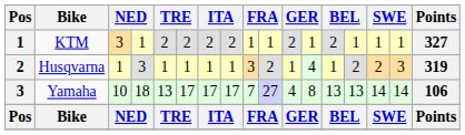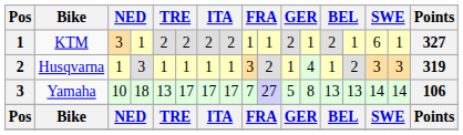 <table class="wikitable" style="font-size: 80%; text-align:center">
 <tr valign="top">
 <th valign="middle">Pos</th>
 <th valign="middle">Bike</th>
 <th colspan=2><a href='#'>NED</a><br></th>
 <th colspan=2><a href='#'>TRE</a><br></th>
 <th colspan=2><a href='#'>ITA</a><br></th>
 <th colspan=2><a href='#'>FRA</a><br></th>
 <th colspan=2><a href='#'>GER</a><br></th>
 <th colspan=2><a href='#'>BEL</a><br></th>
 <th colspan=2><a href='#'>SWE</a><br></th>
 <th valign="middle">Points</th>
 </tr>
 <tr>
 <th>1</th>
 <td><a href='#'>KTM</a></td>
 <td style="background:#ffdf9f;">3</td>
 <td style="background:#ffffbf;">1</td>
 <td style="background:#dfdfdf;">2</td>
 <td style="background:#dfdfdf;">2</td>
 <td style="background:#dfdfdf;">2</td>
 <td style="background:#dfdfdf;">2</td>
 <td style="background:#ffffbf;">1</td>
 <td style="background:#ffffbf;">1</td>
 <td style="background:#dfdfdf;">2</td>
 <td style="background:#ffffbf;">1</td>
 <td style="background:#dfdfdf;">2</td>
 <td style="background:#ffffbf;">1</td>
-<td style="background:#ffffbf;">1</td>
+<td style="background:#ffffbf;">6</td>
 <td style="background:#ffffbf;">1</td>
 <th>327</th>
 </tr>
 <tr>
 <th>2</th>
 <td><a href='#'>Husqvarna</a></td>
 <td style="background:#ffffbf;">1</td>
 <td style="background:#dfdfdf;">3</td>
 <td style="background:#ffffbf;">1</td>
 <td style="background:#ffffbf;">1</td>
 <td style="background:#ffffbf;">1</td>
 <td style="background:#ffffbf;">1</td>
 <td style="background:#ffdf9f;">3</td>
 <td style="background:#dfdfdf;">2</td>
 <td style="background:#ffffbf;">1</td>
 <td style="background:#dfffdf;">4</td>
 <td style="background:#ffffbf;">1</td>
 <td style="background:#dfdfdf;">2</td>
-<td style="background:#ffdf9f;">2</td>
+<td style="background:#ffdf9f;">3</td>
 <td style="background:#ffdf9f;">3</td>
 <th>319</th>
 </tr>
 <tr>
 <th>3</th>
 <td><a href='#'>Yamaha</a></td>
 <td style="background:#dfffdf;">10</td>
 <td style="background:#dfffdf;">18</td>
 <td style="background:#dfffdf;">13</td>
 <td style="background:#dfffdf;">17</td>
 <td style="background:#dfffdf;">17</td>
 <td style="background:#dfffdf;">17</td>
 <td style="background:#dfffdf;">7</td>
 <td style="background:#cfcfff;">27</td>
-<td style="background:#dfffdf;">4</td>
+<td style="background:#dfffdf;">5</td>
 <td style="background:#dfffdf;">8</td>
 <td style="background:#dfffdf;">13</td>
 <td style="background:#dfffdf;">13</td>
 <td style="background:#dfffdf;">14</td>
 <td style="background:#dfffdf;">14</td>
 <th>106</th>
 </tr>
 <tr>
 </tr>
 <tr valign="top">
 <th valign="middle">Pos</th>
 <th valign="middle">Bike</th>
 <th colspan=2><a href='#'>NED</a><br></th>
 <th colspan=2><a href='#'>TRE</a><br></th>
 <th colspan=2><a href='#'>ITA</a><br></th>
 <th colspan=2><a href='#'>FRA</a><br></th>
 <th colspan=2><a href='#'>GER</a><br></th>
 <th colspan=2><a href='#'>BEL</a><br></th>
 <th colspan=2><a href='#'>SWE</a><br></th>
 <th valign="middle">Points</th>
 </tr>
 <tr>
 </tr>
 </table>
